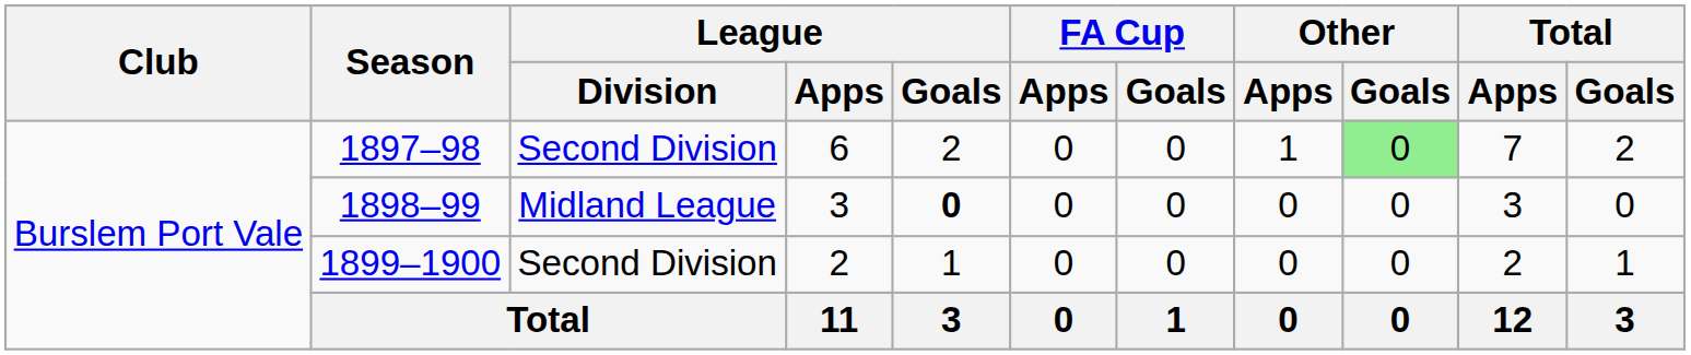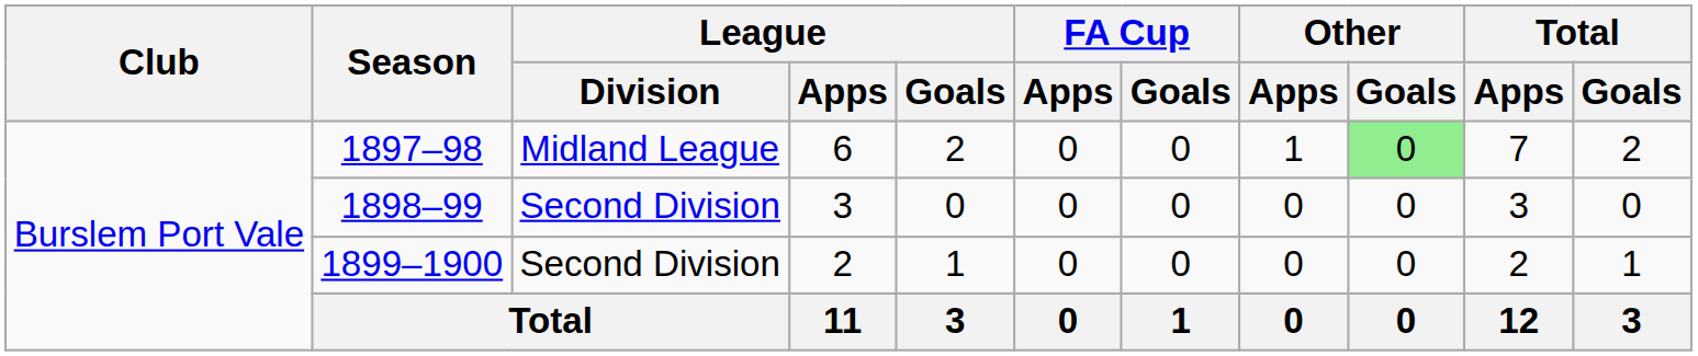 <table class="wikitable" style="text-align:center">
 <tr>
 <th rowspan="2">Club</th>
 <th rowspan="2">Season</th>
 <th colspan="3">League</th>
 <th colspan="2"><a href='#'>FA Cup</a></th>
 <th colspan="2">Other</th>
 <th colspan="2">Total</th>
 </tr>
 <tr>
 <th>Division</th>
 <th>Apps</th>
 <th>Goals</th>
 <th>Apps</th>
 <th>Goals</th>
 <th>Apps</th>
 <th>Goals</th>
 <th>Apps</th>
 <th>Goals</th>
 </tr>
 <tr>
 <td rowspan="4"><a href='#'>Burslem Port Vale</a></td>
 <td><a href='#'>1897–98</a></td>
-<td><a href='#'>Second Division</a></td>
+<td><a href='#'>Midland League</a></td>
 <td>6</td>
 <td>2</td>
 <td>0</td>
 <td>0</td>
 <td>1</td>
 <td style="background: lightgreen;">0</td>
 <td>7</td>
 <td>2</td>
 </tr>
 <tr>
 <td><a href='#'>1898–99</a></td>
-<td><a href='#'>Midland League</a></td>
+<td><a href='#'>Second Division</a></td>
 <td>3</td>
-<td><strong>0</strong></td>
+<td>0</td>
 <td>0</td>
 <td>0</td>
 <td>0</td>
 <td>0</td>
 <td>3</td>
 <td>0</td>
 </tr>
 <tr>
 <td><a href='#'>1899–1900</a></td>
 <td>Second Division</td>
 <td>2</td>
 <td>1</td>
 <td>0</td>
 <td>0</td>
 <td>0</td>
 <td>0</td>
 <td>2</td>
 <td>1</td>
 </tr>
 <tr>
 <th colspan="2">Total</th>
 <th>11</th>
 <th>3</th>
 <th>0</th>
 <th>1</th>
 <th>0</th>
 <th>0</th>
 <th>12</th>
 <th>3</th>
 </tr>
 </table>
